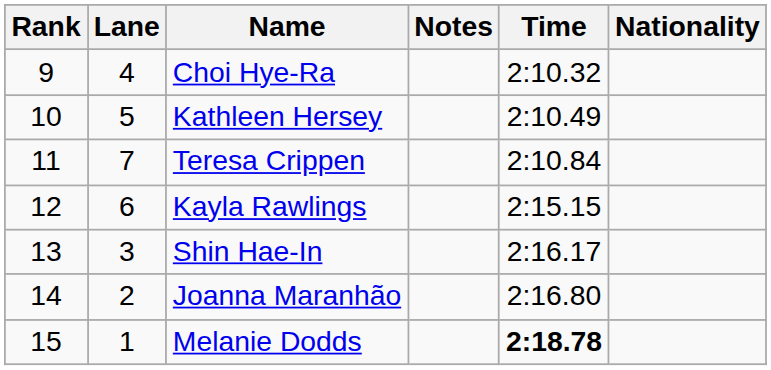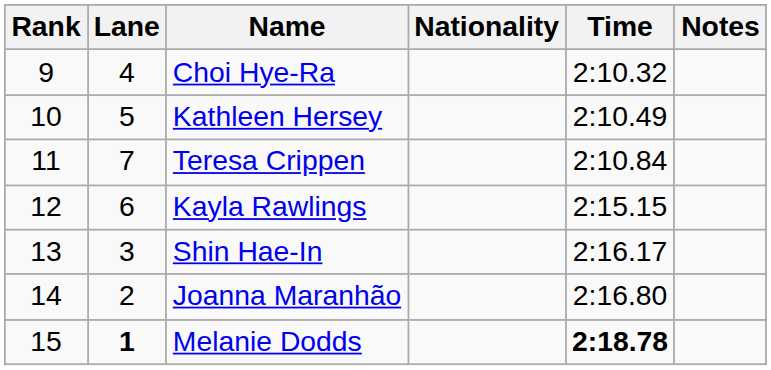 <table class="wikitable sortable" style="text-align:center">
 <tr>
 <th>Rank</th>
 <th>Lane</th>
 <th>Name</th>
+<th>Nationality</th>
+<th>Time</th>
 <th>Notes</th>
-<th>Time</th>
-<th>Nationality</th>
 </tr>
 <tr>
 <td>9</td>
 <td>4</td>
 <td align=left><a href='#'>Choi Hye-Ra</a></td>
+<td align=left></td>
+<td>2:10.32</td>
 <td></td>
-<td>2:10.32</td>
-<td align=left></td>
 </tr>
 <tr>
 <td>10</td>
 <td>5</td>
 <td align=left><a href='#'>Kathleen Hersey</a></td>
+<td align=left></td>
+<td>2:10.49</td>
 <td></td>
-<td>2:10.49</td>
-<td align=left></td>
 </tr>
 <tr>
 <td>11</td>
 <td>7</td>
 <td align=left><a href='#'>Teresa Crippen</a></td>
+<td align=left></td>
+<td>2:10.84</td>
 <td></td>
-<td>2:10.84</td>
-<td align=left></td>
 </tr>
 <tr>
 <td>12</td>
 <td>6</td>
 <td align=left><a href='#'>Kayla Rawlings</a></td>
+<td align=left></td>
+<td>2:15.15</td>
 <td></td>
-<td>2:15.15</td>
-<td align=left></td>
 </tr>
 <tr>
 <td>13</td>
 <td>3</td>
 <td align=left><a href='#'>Shin Hae-In</a></td>
+<td align=left></td>
+<td>2:16.17</td>
 <td></td>
-<td>2:16.17</td>
-<td align=left></td>
 </tr>
 <tr>
 <td>14</td>
 <td>2</td>
 <td align=left><a href='#'>Joanna Maranhão</a></td>
+<td align=left></td>
+<td>2:16.80</td>
 <td></td>
-<td>2:16.80</td>
-<td align=left></td>
 </tr>
 <tr>
 <td>15</td>
-<td>1</td>
+<td><strong>1</strong></td>
 <td align=left><a href='#'>Melanie Dodds</a></td>
+<td align=left></td>
+<td><strong>2:18.78</strong></td>
 <td></td>
-<td><strong>2:18.78</strong></td>
-<td align=left></td>
 </tr>
 </table>
